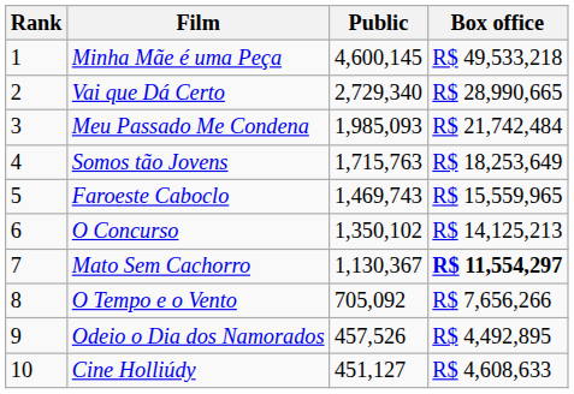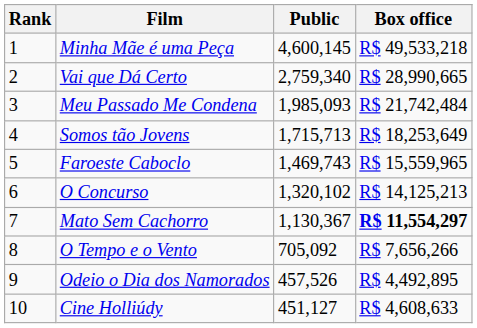 <table class="wikitable sortable">
 <tr>
 <th><strong>Rank</strong></th>
 <th><strong>Film</strong></th>
 <th><strong>Public</strong></th>
 <th><strong>Box office</strong></th>
 </tr>
 <tr>
 <td>1</td>
 <td><em><a href='#'>Minha Mãe é uma Peça</a></em></td>
 <td>4,600,145</td>
 <td><a href='#'>R$</a> 49,533,218</td>
 </tr>
 <tr>
 <td>2</td>
 <td><em><a href='#'>Vai que Dá Certo</a></em></td>
-<td>2,729,340</td>
+<td>2,759,340</td>
 <td><a href='#'>R$</a> 28,990,665</td>
 </tr>
 <tr>
 <td>3</td>
 <td><em><a href='#'>Meu Passado Me Condena</a></em></td>
 <td>1,985,093</td>
 <td><a href='#'>R$</a> 21,742,484</td>
 </tr>
 <tr>
 <td>4</td>
 <td><em><a href='#'>Somos tão Jovens</a></em></td>
-<td>1,715,763</td>
+<td>1,715,713</td>
 <td><a href='#'>R$</a> 18,253,649</td>
 </tr>
 <tr>
 <td>5</td>
 <td><em><a href='#'>Faroeste Caboclo</a></em></td>
 <td>1,469,743</td>
 <td><a href='#'>R$</a> 15,559,965</td>
 </tr>
 <tr>
 <td>6</td>
 <td><em><a href='#'>O Concurso</a></em></td>
-<td>1,350,102</td>
+<td>1,320,102</td>
 <td><a href='#'>R$</a> 14,125,213</td>
 </tr>
 <tr>
 <td>7</td>
 <td><em><a href='#'>Mato Sem Cachorro</a></em></td>
 <td>1,130,367</td>
 <td><strong><a href='#'>R$</a> 11,554,297</strong></td>
 </tr>
 <tr>
 <td>8</td>
 <td><em><a href='#'>O Tempo e o Vento</a></em></td>
 <td>705,092</td>
 <td><a href='#'>R$</a> 7,656,266</td>
 </tr>
 <tr>
 <td>9</td>
 <td><em><a href='#'>Odeio o Dia dos Namorados</a></em></td>
 <td>457,526</td>
 <td><a href='#'>R$</a> 4,492,895</td>
 </tr>
 <tr>
 <td>10</td>
 <td><em><a href='#'>Cine Holliúdy</a></em></td>
 <td>451,127</td>
 <td><a href='#'>R$</a> 4,608,633</td>
 </tr>
 </table>
